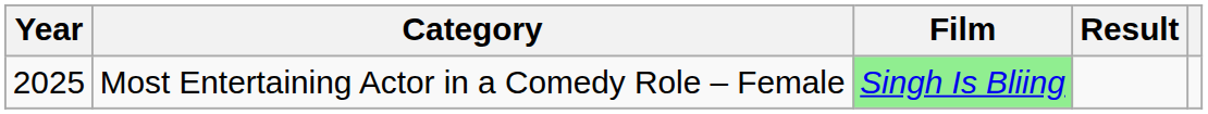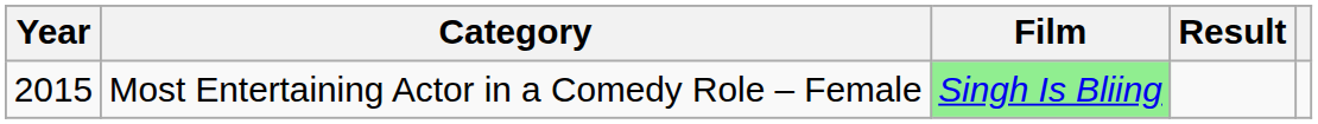 <table class="wikitable plainrowheaders">
 <tr>
 <th>Year</th>
 <th>Category</th>
 <th>Film</th>
 <th>Result</th>
 <th></th>
 </tr>
 <tr>
-<td>2025</td>
+<td>2015</td>
 <td>Most Entertaining Actor in a Comedy Role – Female</td>
 <td style="background: lightgreen;"><em><a href='#'>Singh Is Bliing</a></em></td>
 <td></td>
 <td></td>
 </tr>
 </table>
